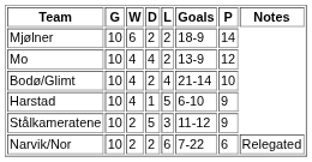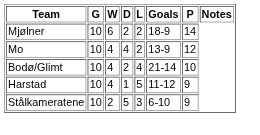 <table border="1" cellpadding="2">
 <tr>
 <th>Team</th>
 <th>G</th>
 <th>W</th>
 <th>D</th>
 <th>L</th>
 <th>Goals</th>
 <th>P</th>
 <th>Notes</th>
 </tr>
 <tr>
 <td>Mjølner</td>
 <td>10</td>
 <td>6</td>
 <td>2</td>
 <td>2</td>
 <td>18-9</td>
 <td>14</td>
 </tr>
 <tr>
 <td>Mo</td>
 <td>10</td>
 <td>4</td>
 <td>4</td>
 <td>2</td>
 <td>13-9</td>
 <td>12</td>
 </tr>
 <tr>
 <td>Bodø/Glimt</td>
 <td>10</td>
 <td>4</td>
 <td>2</td>
 <td>4</td>
 <td>21-14</td>
 <td>10</td>
 </tr>
 <tr>
 <td>Harstad</td>
 <td>10</td>
 <td>4</td>
 <td>1</td>
 <td>5</td>
-<td>6-10</td>
+<td>11-12</td>
 <td>9</td>
 </tr>
 <tr>
 <td>Stålkameratene</td>
 <td>10</td>
 <td>2</td>
 <td>5</td>
 <td>3</td>
-<td>11-12</td>
+<td>6-10</td>
 <td>9</td>
 </tr>
-<tr>
-<td>Narvik/Nor</td>
-<td>10</td>
-<td>2</td>
-<td>2</td>
-<td>6</td>
-<td>7-22</td>
-<td>6</td>
-<td>Relegated</td>
-</tr>
 </table>
